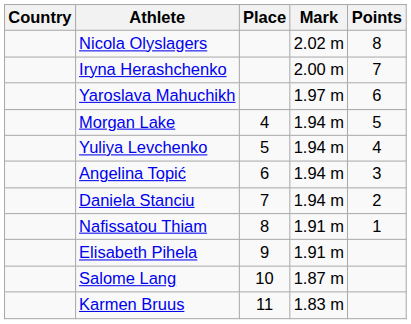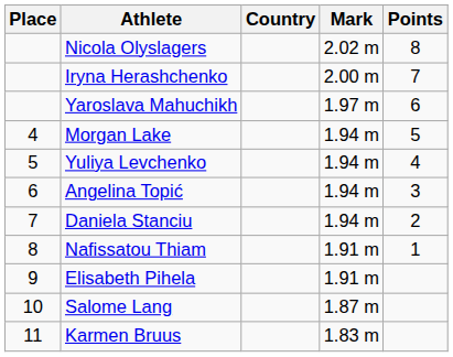 <table class="wikitable">
 <tr>
+<th>Place</th>
+<th>Athlete</th>
 <th>Country</th>
-<th>Athlete</th>
-<th>Place</th>
 <th>Mark</th>
 <th>Points</th>
 </tr>
 <tr>
+<td align=center></td>
+<td><a href='#'>Nicola Olyslagers</a></td>
 <td></td>
-<td><a href='#'>Nicola Olyslagers</a></td>
-<td align=center></td>
 <td>2.02 m</td>
 <td align=center>8</td>
 </tr>
 <tr>
+<td align=center></td>
+<td><a href='#'>Iryna Herashchenko</a></td>
 <td></td>
-<td><a href='#'>Iryna Herashchenko</a></td>
-<td align=center></td>
 <td>2.00 m</td>
 <td align=center>7</td>
 </tr>
 <tr>
+<td align=center></td>
+<td><a href='#'>Yaroslava Mahuchikh</a></td>
 <td></td>
-<td><a href='#'>Yaroslava Mahuchikh</a></td>
-<td align=center></td>
 <td>1.97 m</td>
 <td align=center>6</td>
 </tr>
 <tr>
+<td align=center>4</td>
+<td><a href='#'>Morgan Lake</a></td>
 <td></td>
-<td><a href='#'>Morgan Lake</a></td>
-<td align=center>4</td>
 <td>1.94 m</td>
 <td align=center>5</td>
 </tr>
 <tr>
+<td align=center>5</td>
+<td><a href='#'>Yuliya Levchenko</a></td>
 <td></td>
-<td><a href='#'>Yuliya Levchenko</a></td>
-<td align=center>5</td>
 <td>1.94 m</td>
 <td align=center>4</td>
 </tr>
 <tr>
+<td align=center>6</td>
+<td><a href='#'>Angelina Topić</a></td>
 <td></td>
-<td><a href='#'>Angelina Topić</a></td>
-<td align=center>6</td>
 <td>1.94 m</td>
 <td align=center>3</td>
 </tr>
 <tr>
+<td align=center>7</td>
+<td><a href='#'>Daniela Stanciu</a></td>
 <td></td>
-<td><a href='#'>Daniela Stanciu</a></td>
-<td align=center>7</td>
 <td>1.94 m</td>
 <td align=center>2</td>
 </tr>
 <tr>
+<td align=center>8</td>
+<td><a href='#'>Nafissatou Thiam</a></td>
 <td></td>
-<td><a href='#'>Nafissatou Thiam</a></td>
-<td align=center>8</td>
 <td>1.91 m</td>
 <td align=center>1</td>
 </tr>
 <tr>
+<td align=center>9</td>
+<td><a href='#'>Elisabeth Pihela</a></td>
 <td></td>
-<td><a href='#'>Elisabeth Pihela</a></td>
-<td align=center>9</td>
 <td>1.91 m</td>
 <td align=center></td>
 </tr>
 <tr>
+<td align=center>10</td>
+<td><a href='#'>Salome Lang</a></td>
 <td></td>
-<td><a href='#'>Salome Lang</a></td>
-<td align=center>10</td>
 <td>1.87 m</td>
 <td align=center></td>
 </tr>
 <tr>
+<td align=center>11</td>
+<td><a href='#'>Karmen Bruus</a></td>
 <td></td>
-<td><a href='#'>Karmen Bruus</a></td>
-<td align=center>11</td>
 <td>1.83 m</td>
 <td align=center></td>
 </tr>
 </table>
